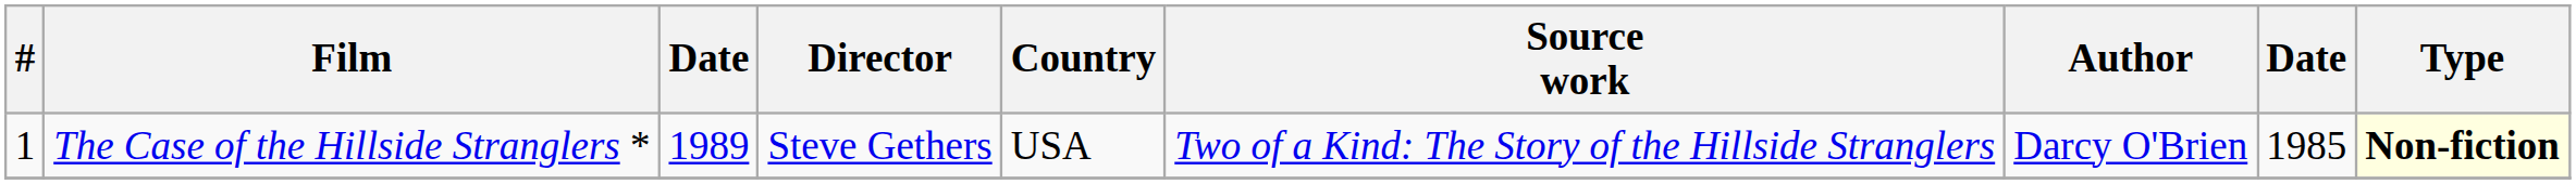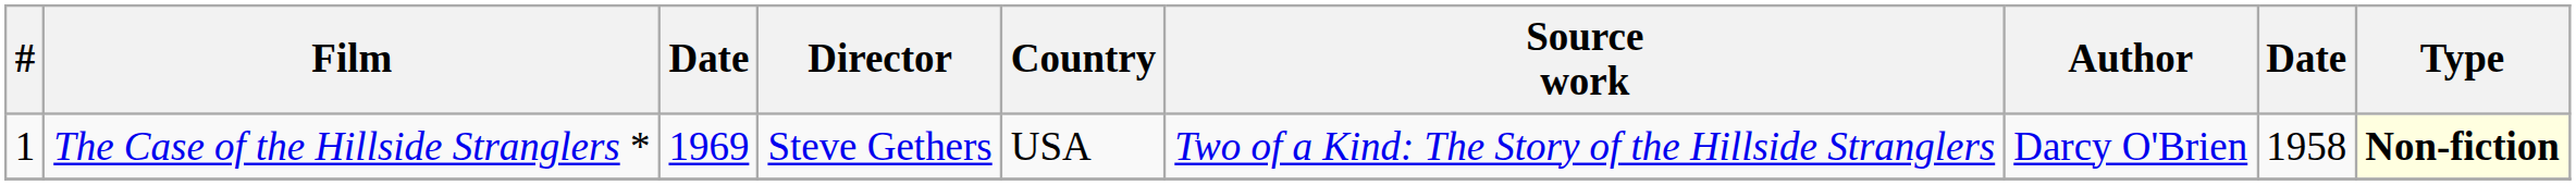 <table class="wikitable">
 <tr>
 <th>#</th>
 <th>Film</th>
 <th>Date</th>
 <th>Director</th>
 <th>Country</th>
 <th>Source<br>work</th>
 <th>Author</th>
 <th>Date</th>
 <th>Type</th>
 </tr>
 <tr>
 <td>1</td>
 <td><em><a href='#'>The Case of the Hillside Stranglers</a></em> *</td>
-<td><a href='#'>1989</a></td>
+<td><a href='#'>1969</a></td>
 <td><a href='#'>Steve Gethers</a></td>
 <td>USA</td>
 <td><em><a href='#'>Two of a Kind: The Story of the Hillside Stranglers</a></em></td>
 <td><a href='#'>Darcy O'Brien</a></td>
-<td>1985</td>
+<td>1958</td>
 <td style="background: lightyellow;"><strong>Non-fiction</strong></td>
 </tr>
 <tr>
 </tr>
 </table>
